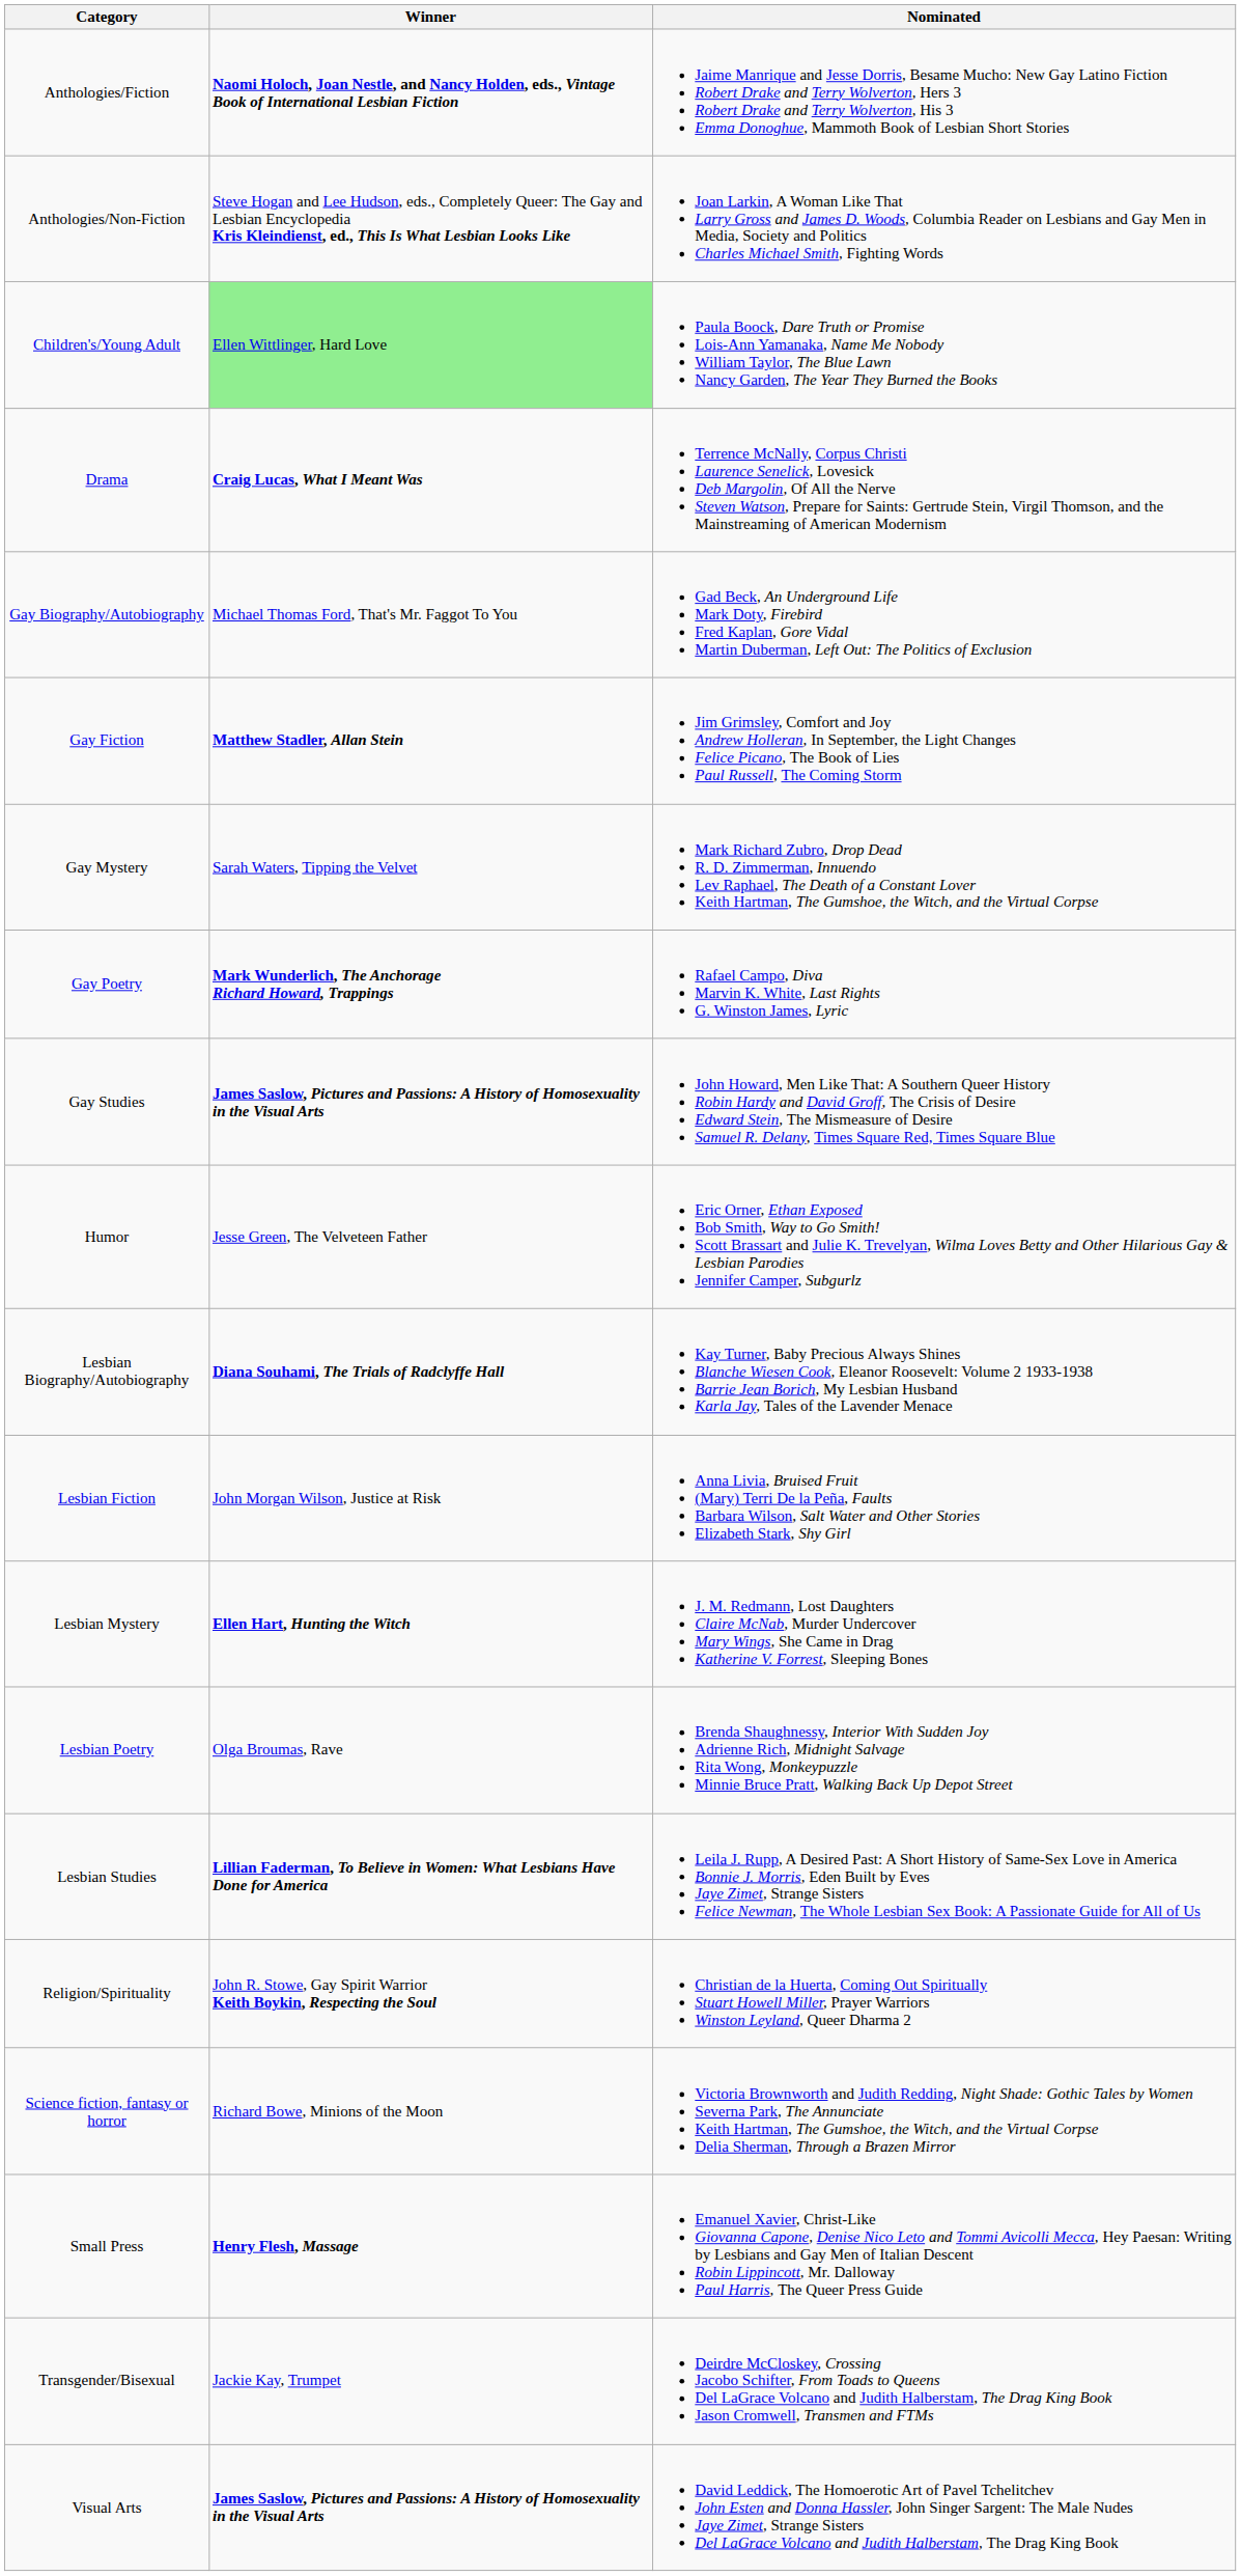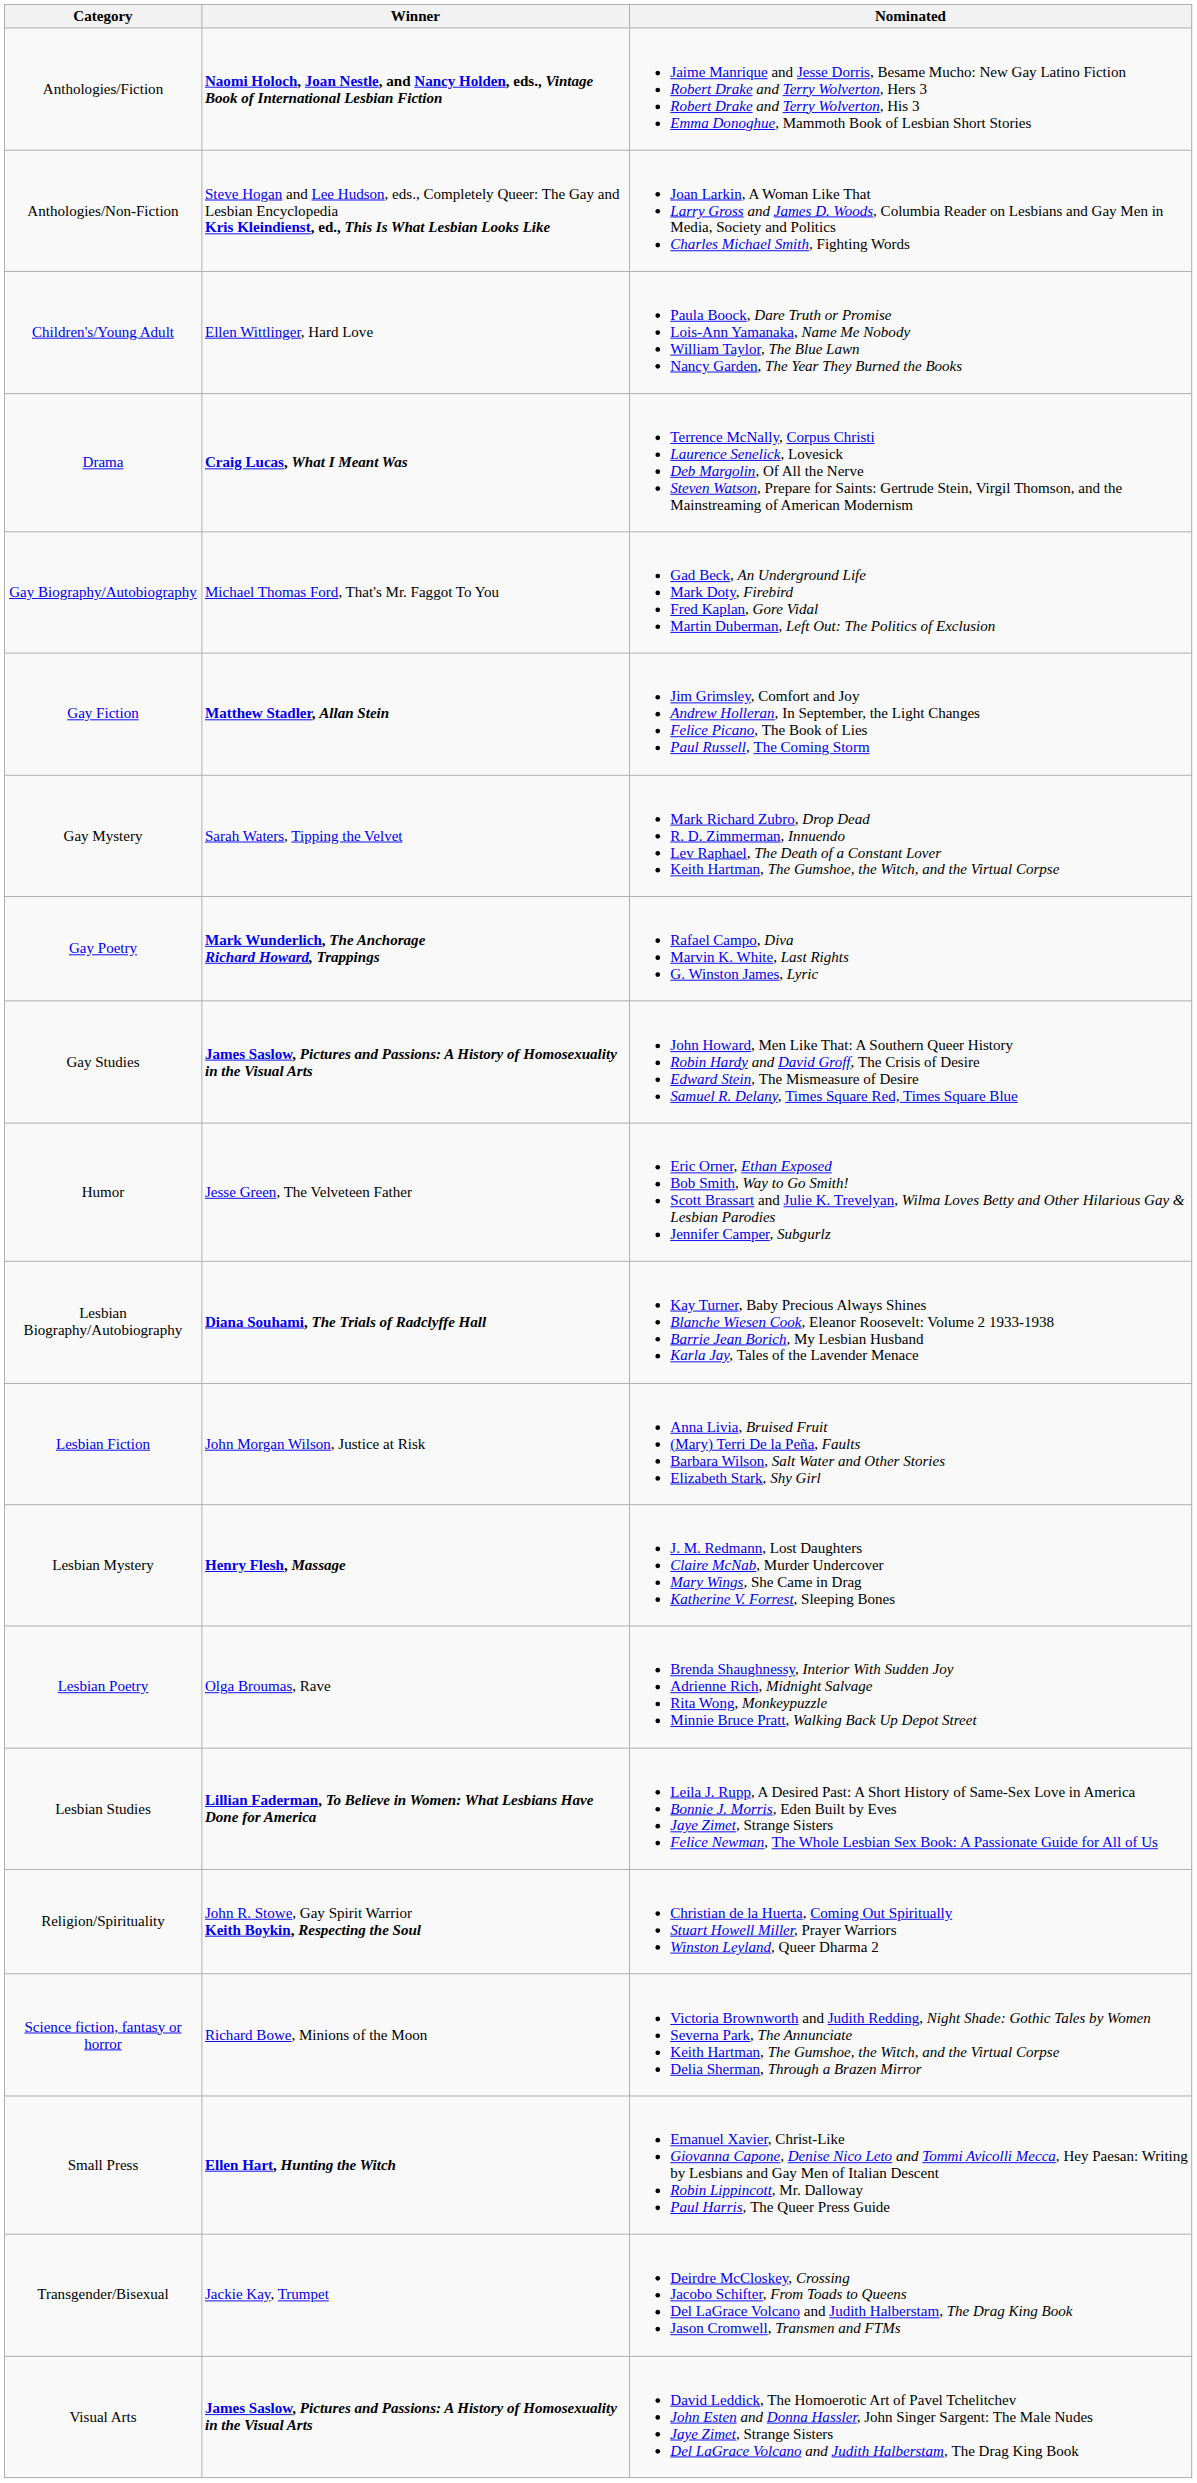 <table class="wikitable" width="100%">
 <tr>
 <th>Category</th>
 <th>Winner</th>
 <th>Nominated</th>
 </tr>
 <tr>
 <td align="center">Anthologies/Fiction</td>
 <td><strong><a href='#'>Naomi Holoch</a>, <a href='#'>Joan Nestle</a>, and <a href='#'>Nancy Holden</a>, eds., <em>Vintage Book of International Lesbian Fiction<strong><em></td>
 <td><br><ul><li><a href='#'>Jaime Manrique</a> and <a href='#'>Jesse Dorris</a>, </em>Besame Mucho: New Gay Latino Fiction<em></li><li><a href='#'>Robert Drake</a> and <a href='#'>Terry Wolverton</a>, </em>Hers 3<em></li><li><a href='#'>Robert Drake</a> and <a href='#'>Terry Wolverton</a>, </em>His 3<em></li><li><a href='#'>Emma Donoghue</a>, </em>Mammoth Book of Lesbian Short Stories<em></li></ul></td>
 </tr>
 <tr>
 <td align="center">Anthologies/Non-Fiction</td>
 <td></strong><a href='#'>Steve Hogan</a> and <a href='#'>Lee Hudson</a>, eds., </em>Completely Queer: The Gay and Lesbian Encyclopedia</em></strong><br> <strong><a href='#'>Kris Kleindienst</a>, ed., <em>This Is What Lesbian Looks Like<strong><em></td>
 <td><br><ul><li><a href='#'>Joan Larkin</a>, </em>A Woman Like That<em></li><li><a href='#'>Larry Gross</a> and <a href='#'>James D. Woods</a>, </em>Columbia Reader on Lesbians and Gay Men in Media, Society and Politics<em></li><li><a href='#'>Charles Michael Smith</a>, </em>Fighting Words<em></li></ul></td>
 </tr>
 <tr>
 <td align="center"><a href='#'>Children's/Young Adult</a></td>
-<td style="background: lightgreen;"></strong><a href='#'>Ellen Wittlinger</a>, </em>Hard Love</em></strong></td>
+<td></strong><a href='#'>Ellen Wittlinger</a>, </em>Hard Love</em></strong></td>
 <td><br><ul><li><a href='#'>Paula Boock</a>, <em>Dare Truth or Promise</em></li><li><a href='#'>Lois-Ann Yamanaka</a>, <em>Name Me Nobody</em></li><li><a href='#'>William Taylor</a>, <em>The Blue Lawn</em></li><li><a href='#'>Nancy Garden</a>, <em>The Year They Burned the Books</em></li></ul></td>
 </tr>
 <tr>
 <td align="center"><a href='#'>Drama</a></td>
 <td><strong><a href='#'>Craig Lucas</a>, <em>What I Meant Was<strong><em></td>
 <td><br><ul><li><a href='#'>Terrence McNally</a>, </em><a href='#'>Corpus Christi</a><em></li><li><a href='#'>Laurence Senelick</a>, </em>Lovesick<em></li><li><a href='#'>Deb Margolin</a>, </em>Of All the Nerve<em></li><li><a href='#'>Steven Watson</a>, </em>Prepare for Saints: Gertrude Stein, Virgil Thomson, and the Mainstreaming of American Modernism<em></li></ul></td>
 </tr>
 <tr>
 <td align="center"><a href='#'>Gay Biography/Autobiography</a></td>
 <td></strong><a href='#'>Michael Thomas Ford</a>, </em>That's Mr. Faggot To You</em></strong></td>
 <td><br><ul><li><a href='#'>Gad Beck</a>, <em>An Underground Life</em></li><li><a href='#'>Mark Doty</a>, <em>Firebird</em></li><li><a href='#'>Fred Kaplan</a>, <em>Gore Vidal</em></li><li><a href='#'>Martin Duberman</a>, <em>Left Out: The Politics of Exclusion</em></li></ul></td>
 </tr>
 <tr>
 <td align="center"><a href='#'>Gay Fiction</a></td>
 <td><strong><a href='#'>Matthew Stadler</a>, <em>Allan Stein<strong><em></td>
 <td><br><ul><li><a href='#'>Jim Grimsley</a>, </em>Comfort and Joy<em></li><li><a href='#'>Andrew Holleran</a>, </em>In September, the Light Changes<em></li><li><a href='#'>Felice Picano</a>, </em>The Book of Lies<em></li><li><a href='#'>Paul Russell</a>, </em><a href='#'>The Coming Storm</a><em></li></ul></td>
 </tr>
 <tr>
 <td align="center">Gay Mystery</td>
 <td></strong><a href='#'>Sarah Waters</a>, </em><a href='#'>Tipping the Velvet</a></em></strong></td>
 <td><br><ul><li><a href='#'>Mark Richard Zubro</a>, <em>Drop Dead</em></li><li><a href='#'>R. D. Zimmerman</a>, <em>Innuendo</em></li><li><a href='#'>Lev Raphael</a>, <em>The Death of a Constant Lover</em></li><li><a href='#'>Keith Hartman</a>, <em>The Gumshoe, the Witch, and the Virtual Corpse</em></li></ul></td>
 </tr>
 <tr>
 <td align="center"><a href='#'>Gay Poetry</a></td>
 <td><strong><a href='#'>Mark Wunderlich</a>, <em>The Anchorage<strong><em><br> </strong><a href='#'>Richard Howard</a>, </em>Trappings</em></strong></td>
 <td><br><ul><li><a href='#'>Rafael Campo</a>, <em>Diva</em></li><li><a href='#'>Marvin K. White</a>, <em>Last Rights</em></li><li><a href='#'>G. Winston James</a>, <em>Lyric</em></li></ul></td>
 </tr>
 <tr>
 <td align="center">Gay Studies</td>
 <td><strong><a href='#'>James Saslow</a>, <em>Pictures and Passions: A History of Homosexuality in the Visual Arts<strong><em></td>
 <td><br><ul><li><a href='#'>John Howard</a>, </em>Men Like That: A Southern Queer History<em></li><li><a href='#'>Robin Hardy</a> and <a href='#'>David Groff</a>, </em>The Crisis of Desire<em></li><li><a href='#'>Edward Stein</a>, </em>The Mismeasure of Desire<em></li><li><a href='#'>Samuel R. Delany</a>, </em><a href='#'>Times Square Red, Times Square Blue</a><em></li></ul></td>
 </tr>
 <tr>
 <td align="center">Humor</td>
 <td></strong><a href='#'>Jesse Green</a>, </em>The Velveteen Father</em></strong></td>
 <td><br><ul><li><a href='#'>Eric Orner</a>, <em><a href='#'>Ethan Exposed</a></em></li><li><a href='#'>Bob Smith</a>, <em>Way to Go Smith!</em></li><li><a href='#'>Scott Brassart</a> and <a href='#'>Julie K. Trevelyan</a>, <em>Wilma Loves Betty and Other Hilarious Gay & Lesbian Parodies</em></li><li><a href='#'>Jennifer Camper</a>, <em>Subgurlz</em></li></ul></td>
 </tr>
 <tr>
 <td align="center">Lesbian Biography/Autobiography</td>
 <td><strong><a href='#'>Diana Souhami</a>, <em>The Trials of Radclyffe Hall<strong><em></td>
 <td><br><ul><li><a href='#'>Kay Turner</a>, </em>Baby Precious Always Shines<em></li><li><a href='#'>Blanche Wiesen Cook</a>, </em>Eleanor Roosevelt: Volume 2 1933-1938<em></li><li><a href='#'>Barrie Jean Borich</a>, </em>My Lesbian Husband<em></li><li><a href='#'>Karla Jay</a>, </em>Tales of the Lavender Menace<em></li></ul></td>
 </tr>
 <tr>
 <td align="center"><a href='#'>Lesbian Fiction</a></td>
 <td></strong><a href='#'>John Morgan Wilson</a>, </em>Justice at Risk</em></strong></td>
 <td><br><ul><li><a href='#'>Anna Livia</a>, <em>Bruised Fruit</em></li><li><a href='#'>(Mary) Terri De la Peña</a>, <em>Faults</em></li><li><a href='#'>Barbara Wilson</a>, <em>Salt Water and Other Stories</em></li><li><a href='#'>Elizabeth Stark</a>, <em>Shy Girl</em></li></ul></td>
 </tr>
 <tr>
 <td align="center">Lesbian Mystery</td>
-<td><strong><a href='#'>Ellen Hart</a>, <em>Hunting the Witch<strong><em></td>
+<td><strong><a href='#'>Henry Flesh</a>, <em>Massage<strong><em></td>
 <td><br><ul><li><a href='#'>J. M. Redmann</a>, </em>Lost Daughters<em></li><li><a href='#'>Claire McNab</a>, </em>Murder Undercover<em></li><li><a href='#'>Mary Wings</a>, </em>She Came in Drag<em></li><li><a href='#'>Katherine V. Forrest</a>, </em>Sleeping Bones<em></li></ul></td>
 </tr>
 <tr>
 <td align="center"><a href='#'>Lesbian Poetry</a></td>
 <td></strong><a href='#'>Olga Broumas</a>, </em>Rave</em></strong></td>
 <td><br><ul><li><a href='#'>Brenda Shaughnessy</a>, <em>Interior With Sudden Joy</em></li><li><a href='#'>Adrienne Rich</a>, <em>Midnight Salvage</em></li><li><a href='#'>Rita Wong</a>, <em>Monkeypuzzle</em></li><li><a href='#'>Minnie Bruce Pratt</a>, <em>Walking Back Up Depot Street</em></li></ul></td>
 </tr>
 <tr>
 <td align="center">Lesbian Studies</td>
 <td><strong><a href='#'>Lillian Faderman</a>, <em>To Believe in Women: What Lesbians Have Done for America<strong><em></td>
 <td><br><ul><li><a href='#'>Leila J. Rupp</a>, </em>A Desired Past: A Short History of Same-Sex Love in America<em></li><li><a href='#'>Bonnie J. Morris</a>, </em>Eden Built by Eves<em></li><li><a href='#'>Jaye Zimet</a>, </em>Strange Sisters<em></li><li><a href='#'>Felice Newman</a>, </em><a href='#'>The Whole Lesbian Sex Book: A Passionate Guide for All of Us</a><em></li></ul></td>
 </tr>
 <tr>
 <td align="center">Religion/Spirituality</td>
 <td></strong><a href='#'>John R. Stowe</a>, </em>Gay Spirit Warrior</em></strong><br> <strong><a href='#'>Keith Boykin</a>, <em>Respecting the Soul<strong><em></td>
 <td><br><ul><li><a href='#'>Christian de la Huerta</a>, </em><a href='#'>Coming Out Spiritually</a><em></li><li><a href='#'>Stuart Howell Miller</a>, </em>Prayer Warriors<em></li><li><a href='#'>Winston Leyland</a>, </em>Queer Dharma 2<em></li></ul></td>
 </tr>
 <tr>
 <td align="center"><a href='#'>Science fiction, fantasy or horror</a></td>
 <td></strong><a href='#'>Richard Bowe</a>, </em>Minions of the Moon</em></strong></td>
 <td><br><ul><li><a href='#'>Victoria Brownworth</a> and <a href='#'>Judith Redding</a>, <em>Night Shade: Gothic Tales by Women</em></li><li><a href='#'>Severna Park</a>, <em>The Annunciate</em></li><li><a href='#'>Keith Hartman</a>, <em>The Gumshoe, the Witch, and the Virtual Corpse</em></li><li><a href='#'>Delia Sherman</a>, <em>Through a Brazen Mirror</em></li></ul></td>
 </tr>
 <tr>
 <td align="center">Small Press</td>
-<td><strong><a href='#'>Henry Flesh</a>, <em>Massage<strong><em></td>
+<td><strong><a href='#'>Ellen Hart</a>, <em>Hunting the Witch<strong><em></td>
 <td><br><ul><li><a href='#'>Emanuel Xavier</a>, </em>Christ-Like<em></li><li><a href='#'>Giovanna Capone</a>, <a href='#'>Denise Nico Leto</a> and <a href='#'>Tommi Avicolli Mecca</a>, </em>Hey Paesan: Writing by Lesbians and Gay Men of Italian Descent<em></li><li><a href='#'>Robin Lippincott</a>, </em>Mr. Dalloway<em></li><li><a href='#'>Paul Harris</a>, </em>The Queer Press Guide<em></li></ul></td>
 </tr>
 <tr>
 <td align="center">Transgender/Bisexual</td>
 <td></strong><a href='#'>Jackie Kay</a>, </em><a href='#'>Trumpet</a></em></strong></td>
 <td><br><ul><li><a href='#'>Deirdre McCloskey</a>, <em>Crossing</em></li><li><a href='#'>Jacobo Schifter</a>, <em>From Toads to Queens</em></li><li><a href='#'>Del LaGrace Volcano</a> and <a href='#'>Judith Halberstam</a>, <em>The Drag King Book</em></li><li><a href='#'>Jason Cromwell</a>, <em>Transmen and FTMs</em></li></ul></td>
 </tr>
 <tr>
 <td align="center">Visual Arts</td>
 <td><strong><a href='#'>James Saslow</a>, <em>Pictures and Passions: A History of Homosexuality in the Visual Arts<strong><em></td>
 <td><br><ul><li><a href='#'>David Leddick</a>, </em>The Homoerotic Art of Pavel Tchelitchev<em></li><li><a href='#'>John Esten</a> and <a href='#'>Donna Hassler</a>, </em>John Singer Sargent: The Male Nudes<em></li><li><a href='#'>Jaye Zimet</a>, </em>Strange Sisters<em></li><li><a href='#'>Del LaGrace Volcano</a> and <a href='#'>Judith Halberstam</a>, </em>The Drag King Book<em></li></ul></td>
 </tr>
 </table>
